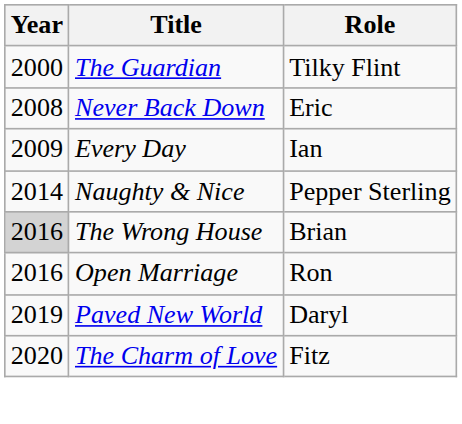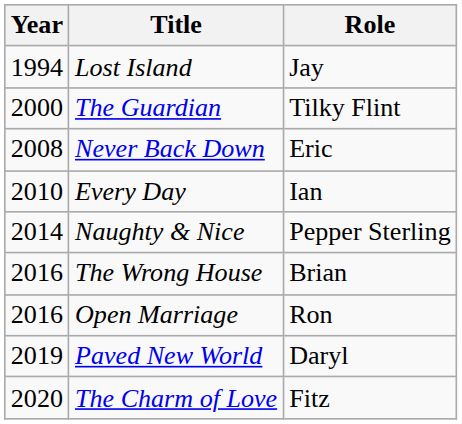 <table class="wikitable">
 <tr>
 <th>Year</th>
 <th>Title</th>
 <th>Role</th>
+</tr>
+<tr>
+<td>1994</td>
+<td><em>Lost Island</em></td>
+<td>Jay</td>
 </tr>
 <tr>
 <td>2000</td>
 <td><em><a href='#'>The Guardian</a></em></td>
 <td>Tilky Flint</td>
 </tr>
 <tr>
 <td>2008</td>
 <td><em><a href='#'>Never Back Down</a></em></td>
 <td>Eric</td>
 </tr>
 <tr>
-<td>2009</td>
+<td>2010</td>
 <td><em>Every Day</em></td>
 <td>Ian</td>
 </tr>
 <tr>
 <td>2014</td>
 <td><em>Naughty & Nice</em></td>
 <td>Pepper Sterling</td>
 </tr>
 <tr>
-<td style="background: lightgrey;">2016</td>
+<td>2016</td>
 <td><em>The Wrong House</em></td>
 <td>Brian</td>
 </tr>
 <tr>
 <td>2016</td>
 <td><em>Open Marriage</em></td>
 <td>Ron</td>
 </tr>
 <tr>
 <td>2019</td>
 <td><em><a href='#'>Paved New World</a></em></td>
 <td>Daryl</td>
 </tr>
 <tr>
 <td>2020</td>
 <td><em><a href='#'>The Charm of Love</a></em></td>
 <td>Fitz</td>
 </tr>
 </table>
